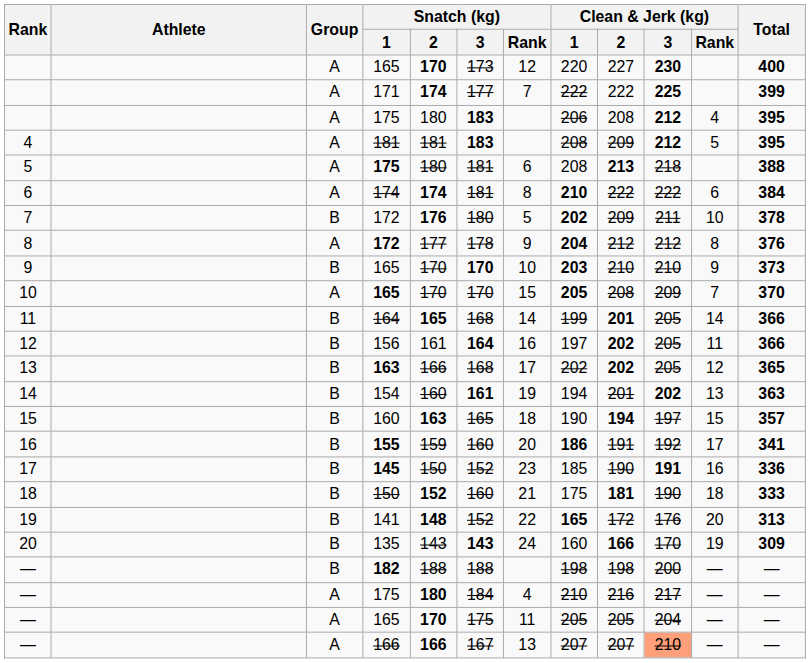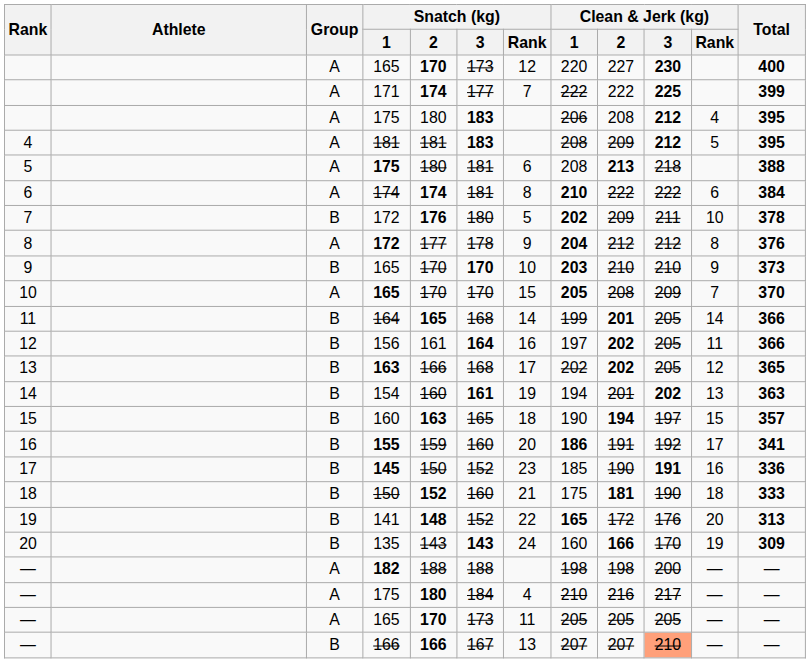 <table class = "wikitable" style="text-align:center;">
 <tr>
 <th rowspan=2 width=40>Rank</th>
 <th rowspan=2 width=250>Athlete</th>
 <th rowspan=2 width=50>Group</th>
 <th colspan=4>Snatch (kg)</th>
 <th colspan=4>Clean & Jerk (kg)</th>
 <th rowspan=2 width=60>Total</th>
 </tr>
 <tr>
 <th width=40>1</th>
 <th width=40>2</th>
 <th width=40>3</th>
 <th width=40>Rank</th>
 <th width=40>1</th>
 <th width=40>2</th>
 <th width=40>3</th>
 <th width=40>Rank</th>
 </tr>
 <tr>
 <td></td>
 <td align=left></td>
 <td>A</td>
 <td>165</td>
 <td><strong>170</strong></td>
 <td><s>173</s></td>
 <td>12</td>
 <td>220</td>
 <td>227</td>
 <td><strong>230</strong></td>
 <td></td>
 <td><strong>400</strong></td>
 </tr>
 <tr>
 <td></td>
 <td align=left></td>
 <td>A</td>
 <td>171</td>
 <td><strong>174</strong></td>
 <td><s>177</s></td>
 <td>7</td>
 <td><s>222</s></td>
 <td>222</td>
 <td><strong>225</strong></td>
 <td></td>
 <td><strong>399</strong></td>
 </tr>
 <tr>
 <td></td>
 <td align=left></td>
 <td>A</td>
 <td>175</td>
 <td>180</td>
 <td><strong>183</strong></td>
 <td></td>
 <td><s>206</s></td>
 <td>208</td>
 <td><strong>212</strong></td>
 <td>4</td>
 <td><strong>395</strong></td>
 </tr>
 <tr>
 <td>4</td>
 <td align=left></td>
 <td>A</td>
 <td><s>181</s></td>
 <td><s>181</s></td>
 <td><strong>183</strong></td>
 <td></td>
 <td><s>208</s></td>
 <td><s>209</s></td>
 <td><strong>212</strong></td>
 <td>5</td>
 <td><strong>395</strong></td>
 </tr>
 <tr>
 <td>5</td>
 <td align=left></td>
 <td>A</td>
 <td><strong>175</strong></td>
 <td><s>180</s></td>
 <td><s>181</s></td>
 <td>6</td>
 <td>208</td>
 <td><strong>213</strong></td>
 <td><s>218</s></td>
 <td></td>
 <td><strong>388</strong></td>
 </tr>
 <tr>
 <td>6</td>
 <td align=left></td>
 <td>A</td>
 <td><s>174</s></td>
 <td><strong>174</strong></td>
 <td><s>181</s></td>
 <td>8</td>
 <td><strong>210</strong></td>
 <td><s>222</s></td>
 <td><s>222</s></td>
 <td>6</td>
 <td><strong>384</strong></td>
 </tr>
 <tr>
 <td>7</td>
 <td align=left></td>
 <td>B</td>
 <td>172</td>
 <td><strong>176</strong></td>
 <td><s>180</s></td>
 <td>5</td>
 <td><strong>202</strong></td>
 <td><s>209</s></td>
 <td><s>211</s></td>
 <td>10</td>
 <td><strong>378</strong></td>
 </tr>
 <tr>
 <td>8</td>
 <td align=left></td>
 <td>A</td>
 <td><strong>172</strong></td>
 <td><s>177</s></td>
 <td><s>178</s></td>
 <td>9</td>
 <td><strong>204</strong></td>
 <td><s>212</s></td>
 <td><s>212</s></td>
 <td>8</td>
 <td><strong>376</strong></td>
 </tr>
 <tr>
 <td>9</td>
 <td align=left></td>
 <td>B</td>
 <td>165</td>
 <td><s>170</s></td>
 <td><strong>170</strong></td>
 <td>10</td>
 <td><strong>203</strong></td>
 <td><s>210</s></td>
 <td><s>210</s></td>
 <td>9</td>
 <td><strong>373</strong></td>
 </tr>
 <tr>
 <td>10</td>
 <td align=left></td>
 <td>A</td>
 <td><strong>165</strong></td>
 <td><s>170</s></td>
 <td><s>170</s></td>
 <td>15</td>
 <td><strong>205</strong></td>
 <td><s>208</s></td>
 <td><s>209</s></td>
 <td>7</td>
 <td><strong>370</strong></td>
 </tr>
 <tr>
 <td>11</td>
 <td align=left></td>
 <td>B</td>
 <td><s>164</s></td>
 <td><strong>165</strong></td>
 <td><s>168</s></td>
 <td>14</td>
 <td><s>199</s></td>
 <td><strong>201</strong></td>
 <td><s>205</s></td>
 <td>14</td>
 <td><strong>366</strong></td>
 </tr>
 <tr>
 <td>12</td>
 <td align=left></td>
 <td>B</td>
 <td>156</td>
 <td>161</td>
 <td><strong>164</strong></td>
 <td>16</td>
 <td>197</td>
 <td><strong>202</strong></td>
 <td><s>205</s></td>
 <td>11</td>
 <td><strong>366</strong></td>
 </tr>
 <tr>
 <td>13</td>
 <td align=left></td>
 <td>B</td>
 <td><strong>163</strong></td>
 <td><s>166</s></td>
 <td><s>168</s></td>
 <td>17</td>
 <td><s>202</s></td>
 <td><strong>202</strong></td>
 <td><s>205</s></td>
 <td>12</td>
 <td><strong>365</strong></td>
 </tr>
 <tr>
 <td>14</td>
 <td align=left></td>
 <td>B</td>
 <td>154</td>
 <td><s>160</s></td>
 <td><strong>161</strong></td>
 <td>19</td>
 <td>194</td>
 <td><s>201</s></td>
 <td><strong>202</strong></td>
 <td>13</td>
 <td><strong>363</strong></td>
 </tr>
 <tr>
 <td>15</td>
 <td align=left></td>
 <td>B</td>
 <td>160</td>
 <td><strong>163</strong></td>
 <td><s>165</s></td>
 <td>18</td>
 <td>190</td>
 <td><strong>194</strong></td>
 <td><s>197</s></td>
 <td>15</td>
 <td><strong>357</strong></td>
 </tr>
 <tr>
 <td>16</td>
 <td align=left></td>
 <td>B</td>
 <td><strong>155</strong></td>
 <td><s>159</s></td>
 <td><s>160</s></td>
 <td>20</td>
 <td><strong>186</strong></td>
 <td><s>191</s></td>
 <td><s>192</s></td>
 <td>17</td>
 <td><strong>341</strong></td>
 </tr>
 <tr>
 <td>17</td>
 <td align=left></td>
 <td>B</td>
 <td><strong>145</strong></td>
 <td><s>150</s></td>
 <td><s>152</s></td>
 <td>23</td>
 <td>185</td>
 <td><s>190</s></td>
 <td><strong>191</strong></td>
 <td>16</td>
 <td><strong>336</strong></td>
 </tr>
 <tr>
 <td>18</td>
 <td align=left></td>
 <td>B</td>
 <td><s>150</s></td>
 <td><strong>152</strong></td>
 <td><s>160</s></td>
 <td>21</td>
 <td>175</td>
 <td><strong>181</strong></td>
 <td><s>190</s></td>
 <td>18</td>
 <td><strong>333</strong></td>
 </tr>
 <tr>
 <td>19</td>
 <td align=left></td>
 <td>B</td>
 <td>141</td>
 <td><strong>148</strong></td>
 <td><s>152</s></td>
 <td>22</td>
 <td><strong>165</strong></td>
 <td><s>172</s></td>
 <td><s>176</s></td>
 <td>20</td>
 <td><strong>313</strong></td>
 </tr>
 <tr>
 <td>20</td>
 <td align=left></td>
 <td>B</td>
 <td>135</td>
 <td><s>143</s></td>
 <td><strong>143</strong></td>
 <td>24</td>
 <td>160</td>
 <td><strong>166</strong></td>
 <td><s>170</s></td>
 <td>19</td>
 <td><strong>309</strong></td>
 </tr>
 <tr>
 <td>—</td>
 <td align=left></td>
-<td>B</td>
+<td>A</td>
 <td><strong>182</strong></td>
 <td><s>188</s></td>
 <td><s>188</s></td>
 <td></td>
 <td><s>198</s></td>
 <td><s>198</s></td>
 <td><s>200</s></td>
 <td>—</td>
 <td>—</td>
 </tr>
 <tr>
 <td>—</td>
 <td align=left></td>
 <td>A</td>
 <td>175</td>
 <td><strong>180</strong></td>
 <td><s>184</s></td>
 <td>4</td>
 <td><s>210</s></td>
 <td><s>216</s></td>
 <td><s>217</s></td>
 <td>—</td>
 <td>—</td>
 </tr>
 <tr>
 <td>—</td>
 <td align=left></td>
 <td>A</td>
 <td>165</td>
 <td><strong>170</strong></td>
-<td><s>175</s></td>
+<td><s>173</s></td>
 <td>11</td>
 <td><s>205</s></td>
 <td><s>205</s></td>
-<td><s>204</s></td>
+<td><s>205</s></td>
 <td>—</td>
 <td>—</td>
 </tr>
 <tr>
 <td>—</td>
 <td align=left></td>
-<td>A</td>
+<td>B</td>
 <td><s>166</s></td>
 <td><strong>166</strong></td>
 <td><s>167</s></td>
 <td>13</td>
 <td><s>207</s></td>
 <td><s>207</s></td>
 <td style="background: lightsalmon;"><s>210</s></td>
 <td>—</td>
 <td>—</td>
 </tr>
 </table>
